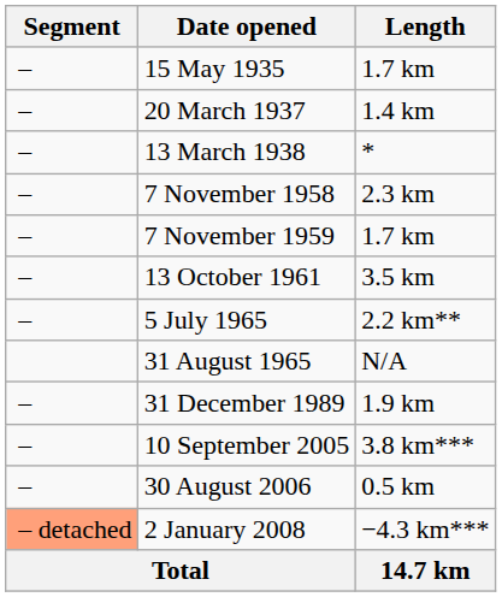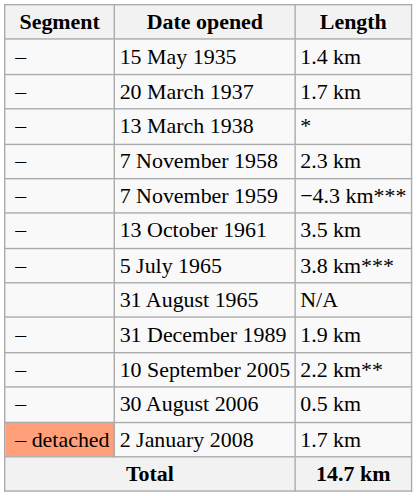 <table class="wikitable" style="border-collapse: collapse; text-align: left;">
 <tr>
 <th>Segment</th>
 <th>Date opened</th>
 <th>Length</th>
 </tr>
 <tr>
 <td style="text-align: left;"> – </td>
 <td>15 May 1935</td>
-<td>1.7 km</td>
+<td>1.4 km</td>
 </tr>
 <tr>
 <td style="text-align: left;"> – </td>
 <td>20 March 1937</td>
-<td>1.4 km</td>
+<td>1.7 km</td>
 </tr>
 <tr>
 <td style="text-align: left;"> – </td>
 <td>13 March 1938</td>
 <td>*</td>
 </tr>
 <tr>
 <td style="text-align: left;"> – </td>
 <td>7 November 1958</td>
 <td>2.3 km</td>
 </tr>
 <tr>
 <td style="text-align: left;"> – </td>
 <td>7 November 1959</td>
-<td>1.7 km</td>
+<td>−4.3 km***</td>
 </tr>
 <tr>
 <td style="text-align: left;"> – </td>
 <td>13 October 1961</td>
 <td>3.5 km</td>
 </tr>
 <tr>
 <td style="text-align: left;"> – </td>
 <td>5 July 1965</td>
-<td>2.2 km**</td>
+<td>3.8 km***</td>
 </tr>
 <tr>
 <td style="text-align: left;"></td>
 <td>31 August 1965</td>
 <td>N/A</td>
 </tr>
 <tr>
 <td style="text-align: left;"> – </td>
 <td>31 December 1989</td>
 <td>1.9 km</td>
 </tr>
 <tr>
 <td style="text-align: left;"> – </td>
 <td>10 September 2005</td>
-<td>3.8 km***</td>
+<td>2.2 km**</td>
 </tr>
 <tr>
 <td style="text-align: left;"> – </td>
 <td>30 August 2006</td>
 <td>0.5 km</td>
 </tr>
 <tr>
 <td style="background: lightsalmon; text-align: left;"> –  detached</td>
 <td>2 January 2008</td>
-<td>−4.3 km***</td>
+<td>1.7 km</td>
 </tr>
 <tr>
 <th colspan="2">Total</th>
 <th>14.7 km</th>
 </tr>
 </table>
